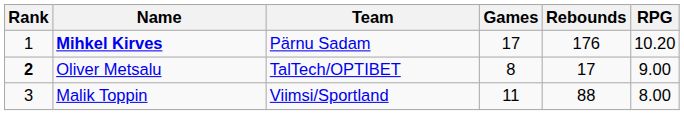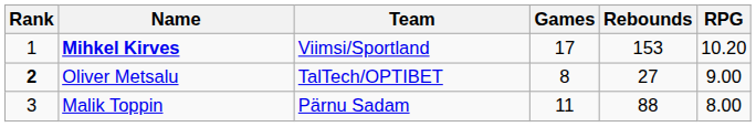 <table class="wikitable" style="text-align: center;">
 <tr>
 <th>Rank</th>
 <th width=200>Name</th>
 <th width=200>Team</th>
 <th>Games</th>
 <th width=75>Rebounds</th>
 <th width=40>RPG</th>
 </tr>
 <tr>
 <td>1</td>
 <td align="left"> <strong><a href='#'>Mihkel Kirves</a></strong></td>
-<td align="left"><a href='#'>Pärnu Sadam</a></td>
+<td align="left"><a href='#'>Viimsi/Sportland</a></td>
 <td>17</td>
-<td>176</td>
+<td>153</td>
 <td>10.20</td>
 </tr>
 <tr>
 <td><strong>2</strong></td>
 <td align="left"> <a href='#'>Oliver Metsalu</a></td>
 <td align="left"><a href='#'>TalTech/OPTIBET</a></td>
 <td>8</td>
-<td>17</td>
+<td>27</td>
 <td>9.00</td>
 </tr>
 <tr>
 <td>3</td>
 <td align="left"> <a href='#'>Malik Toppin</a></td>
-<td align="left"><a href='#'>Viimsi/Sportland</a></td>
+<td align="left"><a href='#'>Pärnu Sadam</a></td>
 <td>11</td>
 <td>88</td>
 <td>8.00</td>
 </tr>
 </table>
